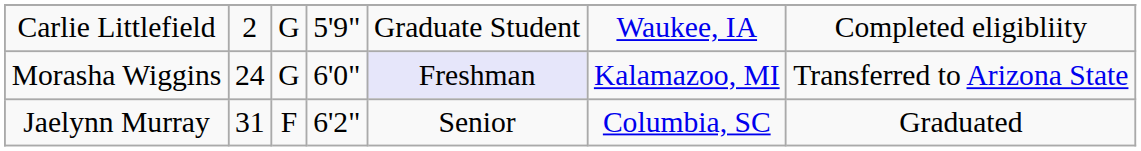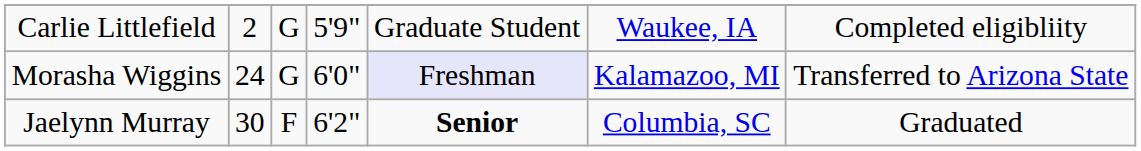 <table class="wikitable sortable" border="1" style="text-align: center;">
 <tr align=center>
 </tr>
 <tr>
 <td>Carlie Littlefield</td>
 <td>2</td>
 <td>G</td>
 <td>5'9"</td>
 <td>Graduate Student</td>
 <td><a href='#'>Waukee, IA</a></td>
 <td>Completed eligibliity</td>
 </tr>
 <tr>
 <td>Morasha Wiggins</td>
 <td>24</td>
 <td>G</td>
 <td>6'0"</td>
 <td style="background: lavender;">Freshman</td>
 <td><a href='#'>Kalamazoo, MI</a></td>
 <td>Transferred to <a href='#'>Arizona State</a></td>
 </tr>
 <tr>
 <td>Jaelynn Murray</td>
-<td>31</td>
+<td>30</td>
 <td>F</td>
 <td>6'2"</td>
-<td> Senior</td>
+<td><strong> Senior</strong></td>
 <td><a href='#'>Columbia, SC</a></td>
 <td>Graduated</td>
 </tr>
 </table>
